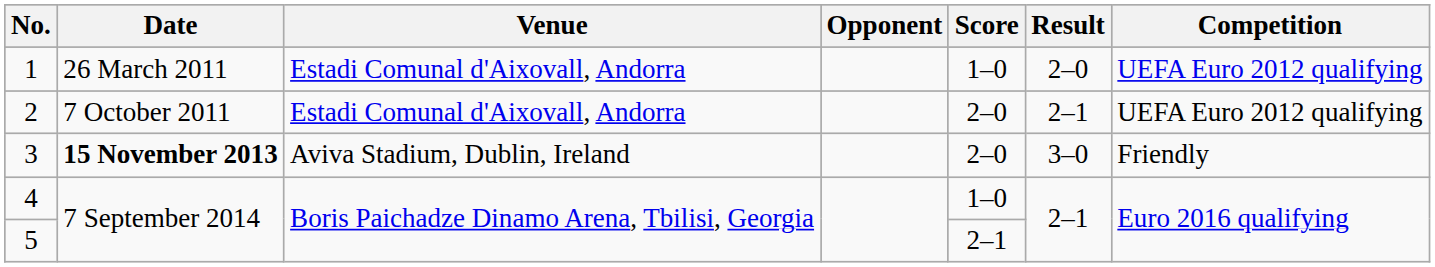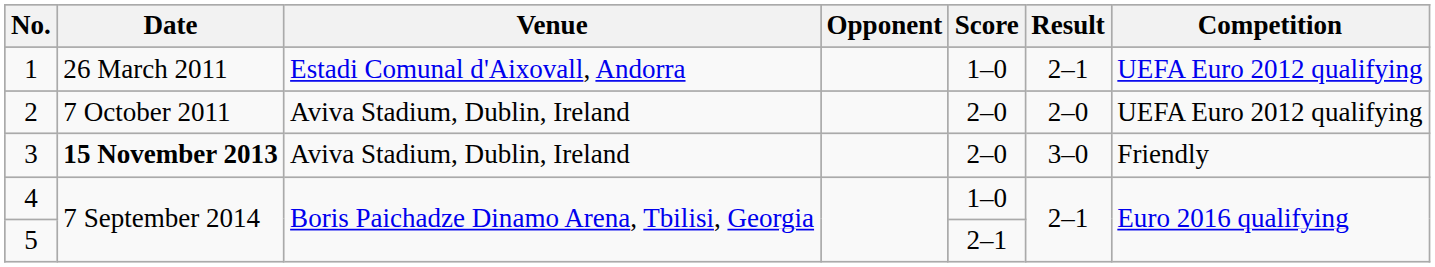 <table class="wikitable sortable">
 <tr>
 <th scope="col">No.</th>
 <th scope="col">Date</th>
 <th scope="col">Venue</th>
 <th scope="col">Opponent</th>
 <th scope="col">Score</th>
 <th scope="col">Result</th>
 <th scope="col">Competition</th>
 </tr>
 <tr>
 <td align="center">1</td>
 <td>26 March 2011</td>
 <td><a href='#'>Estadi Comunal d'Aixovall</a>, <a href='#'>Andorra</a></td>
 <td></td>
 <td align="center">1–0</td>
-<td align="center">2–0</td>
+<td align="center">2–1</td>
 <td><a href='#'>UEFA Euro 2012 qualifying</a></td>
 </tr>
 <tr>
 <td align="center">2</td>
 <td>7 October 2011</td>
-<td><a href='#'>Estadi Comunal d'Aixovall</a>, <a href='#'>Andorra</a></td>
+<td>Aviva Stadium, Dublin, Ireland</td>
 <td></td>
 <td align="center">2–0</td>
-<td align="center">2–1</td>
+<td align="center">2–0</td>
 <td>UEFA Euro 2012 qualifying</td>
 </tr>
 <tr>
 <td align="center">3</td>
 <td><strong>15 November 2013</strong></td>
 <td>Aviva Stadium, Dublin, Ireland</td>
 <td></td>
 <td align="center">2–0</td>
 <td align="center">3–0</td>
 <td>Friendly</td>
 </tr>
 <tr>
 <td align="center">4</td>
 <td rowspan="2">7 September 2014</td>
 <td rowspan="2"><a href='#'>Boris Paichadze Dinamo Arena</a>, <a href='#'>Tbilisi</a>, <a href='#'>Georgia</a></td>
 <td rowspan="2"></td>
 <td align="center">1–0</td>
 <td rowspan="2" style="text-align:center">2–1</td>
 <td rowspan="2"><a href='#'>Euro 2016 qualifying</a></td>
 </tr>
 <tr>
 <td align="center">5</td>
 <td align="center">2–1</td>
 </tr>
 </table>
